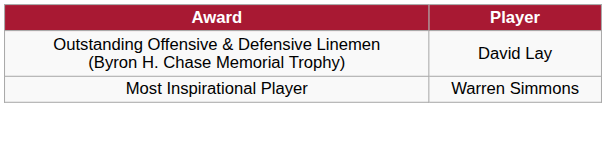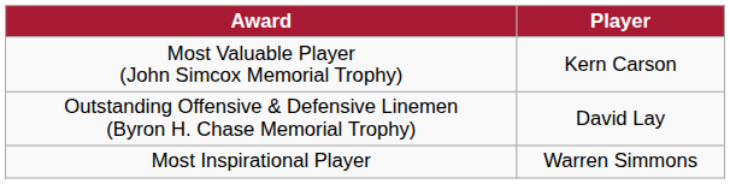 <table class="wikitable" width="65%">
 <tr>
 <th style="background:#A81933;color:#FFFFFF;">Award</th>
 <th style="background:#A81933;color:#FFFFFF;">Player</th>
+</tr>
+<tr align="center" bgcolor="">
+<td>Most Valuable Player<br>(John Simcox Memorial Trophy)</td>
+<td>Kern Carson</td>
 </tr>
 <tr align="center" bgcolor="">
 <td>Outstanding Offensive & Defensive Linemen<br>(Byron H. Chase Memorial Trophy)</td>
 <td>David Lay</td>
 </tr>
 <tr align="center" bgcolor="">
 <td>Most Inspirational Player</td>
 <td>Warren Simmons</td>
 </tr>
 </table>
